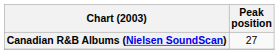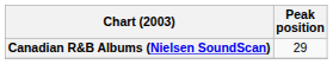 <table class="wikitable plainrowheaders sortable" style="text-align:center">
 <tr>
 <th scope="col">Chart (2003)</th>
 <th scope="col">Peak<br>position</th>
 </tr>
 <tr>
 <th scope="row">Canadian R&B Albums (<a href='#'>Nielsen SoundScan</a>)</th>
-<td style="text-align:center;">27</td>
+<td style="text-align:center;">29</td>
 </tr>
 <tr>
 </tr>
 <tr>
 </tr>
 </table>
